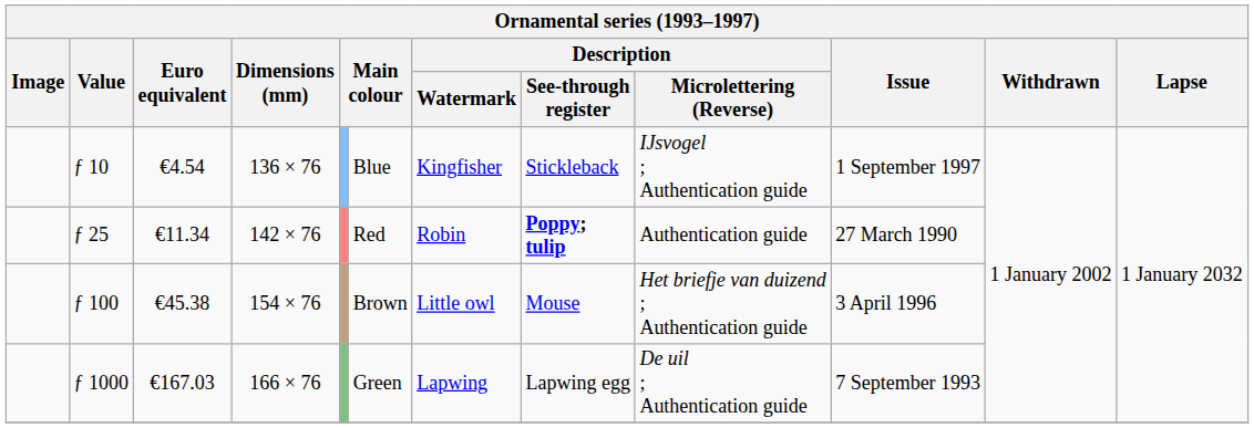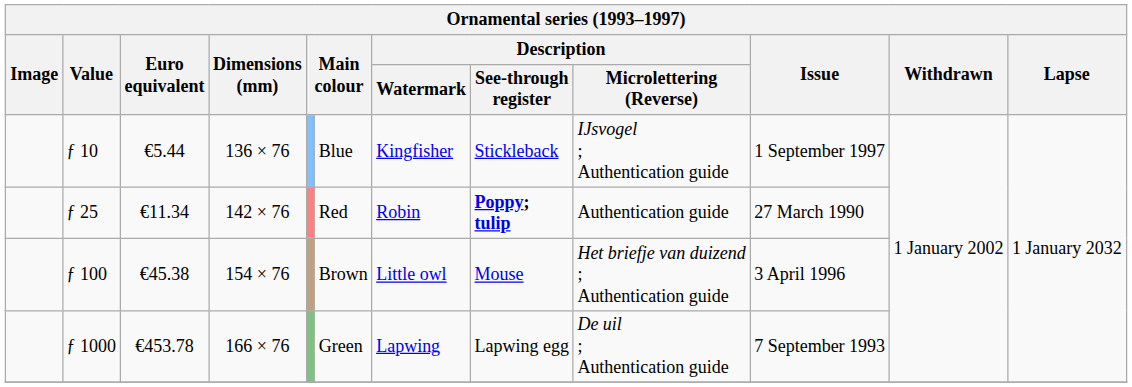 <table class="wikitable" style="margin:auto; font-size:90%; border-width:1px;">
 <tr>
 <th colspan=12>Ornamental series (1993–1997)<br></th>
 </tr>
 <tr>
 <th rowspan=2>Image</th>
 <th rowspan=2>Value</th>
 <th rowspan=2>Euro<br>equivalent</th>
 <th rowspan=2>Dimensions<br>(mm)</th>
 <th rowspan=2 colspan=2>Main<br>colour</th>
 <th colspan=3>Description</th>
 <th rowspan=2>Issue</th>
 <th rowspan=2>Withdrawn</th>
 <th rowspan=2>Lapse</th>
 </tr>
 <tr>
 <th>Watermark</th>
 <th>See-through<br>register</th>
 <th>Microlettering<br>(Reverse)</th>
 </tr>
 <tr>
 <td align=center></td>
 <td>ƒ 10</td>
-<td align=center>€4.54</td>
+<td align=center>€5.44</td>
 <td align=center>136 × 76</td>
 <td style="background:#80C0FF;"></td>
 <td>Blue</td>
 <td><a href='#'>Kingfisher</a></td>
 <td><a href='#'>Stickleback</a></td>
 <td><em>IJsvogel</em><br>;<br>Authentication guide</td>
 <td>1 September 1997</td>
 <td rowspan=4>1 January 2002</td>
 <td rowspan=4>1 January 2032</td>
 </tr>
 <tr>
 <td align=center></td>
 <td>ƒ 25</td>
 <td align=center>€11.34</td>
 <td align=center>142 × 76</td>
 <td style="background:#FF8080;"></td>
 <td>Red</td>
 <td><a href='#'>Robin</a></td>
 <td><strong><a href='#'>Poppy</a>;<br><a href='#'>tulip</a></strong></td>
 <td>Authentication guide</td>
 <td>27 March 1990</td>
 </tr>
 <tr>
 <td align=center></td>
 <td>ƒ 100</td>
 <td align=center>€45.38</td>
 <td align=center>154 × 76</td>
 <td style="background:#C0A080;"></td>
 <td>Brown</td>
 <td><a href='#'>Little owl</a></td>
 <td><a href='#'>Mouse</a></td>
 <td><em>Het briefje van duizend</em><br>;<br>Authentication guide</td>
 <td>3 April 1996</td>
 </tr>
 <tr>
 <td align=center></td>
 <td>ƒ 1000</td>
-<td align=center>€167.03</td>
+<td align=center>€453.78</td>
 <td align=center>166 × 76</td>
 <td style="background:#80C080;"></td>
 <td>Green</td>
 <td><a href='#'>Lapwing</a></td>
 <td>Lapwing egg</td>
 <td><em>De uil</em><br>;<br>Authentication guide</td>
 <td>7 September 1993</td>
 </tr>
 <tr>
 </tr>
 </table>
